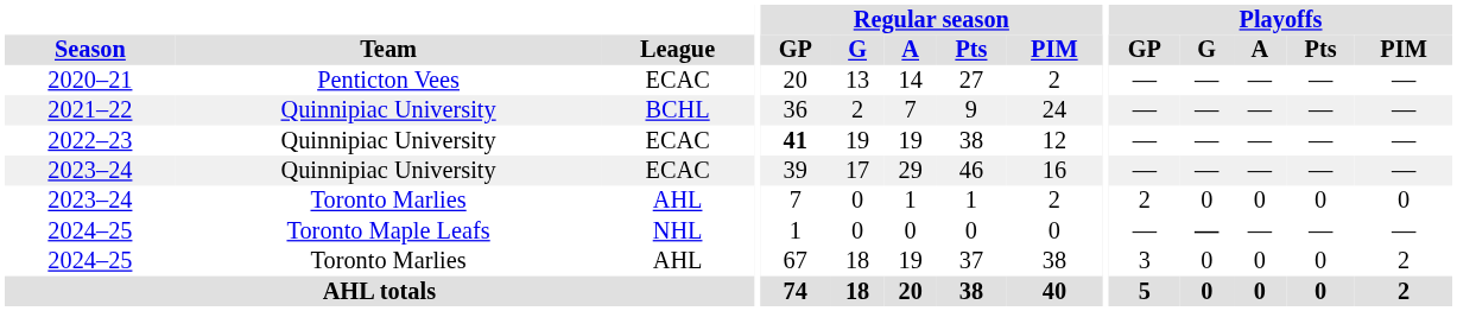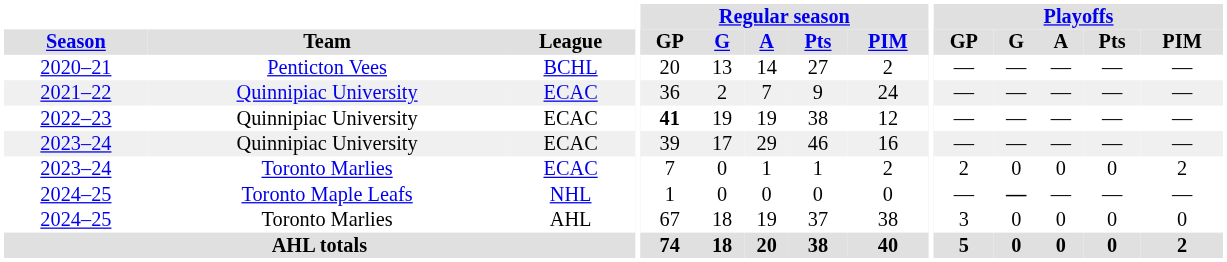 <table border="0" cellpadding="1" cellspacing="0" style="text-align:center; width:60em">
 <tr bgcolor="#e0e0e0">
 <th colspan="3" bgcolor="#ffffff"></th>
 <th rowspan="102" bgcolor="#ffffff"></th>
 <th colspan="5"><a href='#'>Regular season</a></th>
 <th rowspan="102" bgcolor="#ffffff"></th>
 <th colspan="5"><a href='#'>Playoffs</a></th>
 </tr>
 <tr bgcolor="#e0e0e0">
 <th><a href='#'>Season</a></th>
 <th>Team</th>
 <th>League</th>
 <th>GP</th>
 <th><a href='#'>G</a></th>
 <th><a href='#'>A</a></th>
 <th><a href='#'>Pts</a></th>
 <th><a href='#'>PIM</a></th>
 <th>GP</th>
 <th>G</th>
 <th>A</th>
 <th>Pts</th>
 <th>PIM</th>
 </tr>
 <tr>
 <td><a href='#'>2020–21</a></td>
 <td><a href='#'>Penticton Vees</a></td>
-<td>ECAC</td>
+<td><a href='#'>BCHL</a></td>
 <td>20</td>
 <td>13</td>
 <td>14</td>
 <td>27</td>
 <td>2</td>
 <td>—</td>
 <td>—</td>
 <td>—</td>
 <td>—</td>
 <td>—</td>
 </tr>
 <tr bgcolor="#f0f0f0">
 <td><a href='#'>2021–22</a></td>
 <td><a href='#'>Quinnipiac University</a></td>
-<td><a href='#'>BCHL</a></td>
+<td><a href='#'>ECAC</a></td>
 <td>36</td>
 <td>2</td>
 <td>7</td>
 <td>9</td>
 <td>24</td>
 <td>—</td>
 <td>—</td>
 <td>—</td>
 <td>—</td>
 <td>—</td>
 </tr>
 <tr>
 <td><a href='#'>2022–23</a></td>
 <td>Quinnipiac University</td>
 <td>ECAC</td>
 <td><strong>41</strong></td>
 <td>19</td>
 <td>19</td>
 <td>38</td>
 <td>12</td>
 <td>—</td>
 <td>—</td>
 <td>—</td>
 <td>—</td>
 <td>—</td>
 </tr>
 <tr bgcolor="f0f0f0">
 <td><a href='#'>2023–24</a></td>
 <td>Quinnipiac University</td>
 <td>ECAC</td>
 <td>39</td>
 <td>17</td>
 <td>29</td>
 <td>46</td>
 <td>16</td>
 <td>—</td>
 <td>—</td>
 <td>—</td>
 <td>—</td>
 <td>—</td>
 </tr>
 <tr>
 <td><a href='#'>2023–24</a></td>
 <td><a href='#'>Toronto Marlies</a></td>
-<td><a href='#'>AHL</a></td>
+<td><a href='#'>ECAC</a></td>
 <td>7</td>
 <td>0</td>
 <td>1</td>
 <td>1</td>
 <td>2</td>
 <td>2</td>
 <td>0</td>
 <td>0</td>
 <td>0</td>
-<td>0</td>
+<td>2</td>
 </tr>
 <tr>
 <td><a href='#'>2024–25</a></td>
 <td><a href='#'>Toronto Maple Leafs</a></td>
 <td><a href='#'>NHL</a></td>
 <td>1</td>
 <td>0</td>
 <td>0</td>
 <td>0</td>
 <td>0</td>
 <td>—</td>
 <th>—</th>
 <td>—</td>
 <td>—</td>
 <td>—</td>
 </tr>
 <tr>
 <td><a href='#'>2024–25</a></td>
 <td>Toronto Marlies</td>
 <td>AHL</td>
 <td>67</td>
 <td>18</td>
 <td>19</td>
 <td>37</td>
 <td>38</td>
 <td>3</td>
 <td>0</td>
 <td>0</td>
 <td>0</td>
-<td>2</td>
+<td>0</td>
 </tr>
 <tr bgcolor="#e0e0e0">
 <th colspan="3">AHL totals</th>
 <th>74</th>
 <th>18</th>
 <th>20</th>
 <th>38</th>
 <th>40</th>
 <th>5</th>
 <th>0</th>
 <th>0</th>
 <th>0</th>
 <th>2</th>
 </tr>
 </table>
